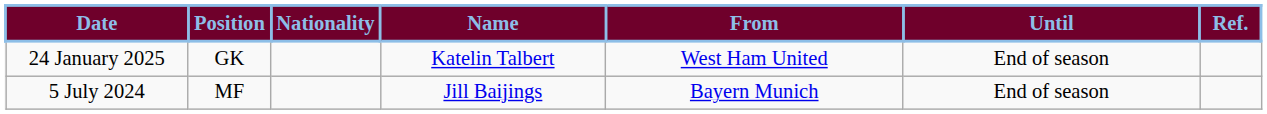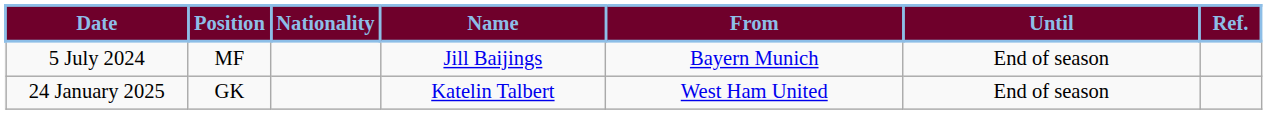 <table class="wikitable" style="text-align:center; font-size:90%; ">
 <tr>
 <th style="background:#6F002B; color:#8DBEE7;border:2px solid #8DBEE7; width:120px;">Date</th>
 <th style="background:#6F002B; color:#8DBEE7;border:2px solid #8DBEE7; width:50px;">Position</th>
 <th style="background:#6F002B; color:#8DBEE7;border:2px solid #8DBEE7; width:50px;">Nationality</th>
 <th style="background:#6F002B; color:#8DBEE7;border:2px solid #8DBEE7; width:150px;">Name</th>
 <th style="background:#6F002B; color:#8DBEE7;border:2px solid #8DBEE7; width:200px;">From</th>
 <th style="background:#6F002B; color:#8DBEE7;border:2px solid #8DBEE7; width:200px;">Until</th>
 <th style="background:#6F002B; color:#8DBEE7;border:2px solid #8DBEE7; width:35px;">Ref.</th>
 </tr>
 <tr>
+<td>5 July 2024</td>
+<td>MF</td>
+<td></td>
+<td><a href='#'>Jill Baijings</a></td>
+<td> <a href='#'>Bayern Munich</a></td>
+<td>End of season</td>
+<td></td>
+</tr>
+<tr>
 <td>24 January 2025</td>
 <td>GK</td>
 <td></td>
 <td><a href='#'>Katelin Talbert</a></td>
 <td> <a href='#'>West Ham United</a></td>
 <td>End of season</td>
 <td></td>
 </tr>
-<tr>
-<td>5 July 2024</td>
-<td>MF</td>
-<td></td>
-<td><a href='#'>Jill Baijings</a></td>
-<td> <a href='#'>Bayern Munich</a></td>
-<td>End of season</td>
-<td></td>
-</tr>
 </table>
